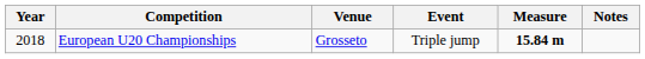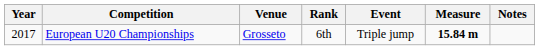 <table class="wikitable" width=50% style="font-size:90%; text-align:center;">
 <tr>
 <th>Year</th>
 <th>Competition</th>
 <th>Venue</th>
+<th>Rank</th>
 <th>Event</th>
 <th>Measure</th>
 <th>Notes</th>
 </tr>
 <tr>
-<td>2018</td>
+<td>2017</td>
 <td align=left><a href='#'>European U20 Championships</a></td>
 <td align=left> <a href='#'>Grosseto</a></td>
+<td>6th</td>
 <td>Triple jump</td>
 <td><strong>15.84 m</strong></td>
 <td></td>
 </tr>
 </table>
